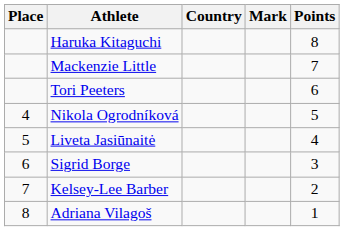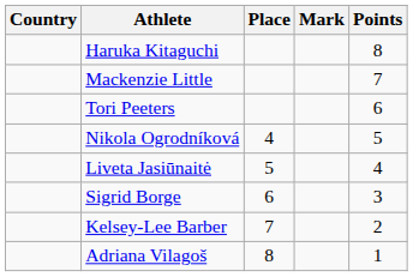 <table class="wikitable">
 <tr>
+<th>Country</th>
+<th>Athlete</th>
 <th>Place</th>
-<th>Athlete</th>
-<th>Country</th>
 <th>Mark</th>
 <th>Points</th>
 </tr>
 <tr>
+<td></td>
+<td><a href='#'>Haruka Kitaguchi</a></td>
 <td align=center></td>
-<td><a href='#'>Haruka Kitaguchi</a></td>
-<td></td>
 <td></td>
 <td align=center>8</td>
 </tr>
 <tr>
+<td></td>
+<td><a href='#'>Mackenzie Little</a></td>
 <td align=center></td>
-<td><a href='#'>Mackenzie Little</a></td>
-<td></td>
 <td></td>
 <td align=center>7</td>
 </tr>
 <tr>
+<td></td>
+<td><a href='#'>Tori Peeters</a></td>
 <td align=center></td>
-<td><a href='#'>Tori Peeters</a></td>
-<td></td>
 <td></td>
 <td align=center>6</td>
 </tr>
 <tr>
+<td></td>
+<td><a href='#'>Nikola Ogrodníková</a></td>
 <td align=center>4</td>
-<td><a href='#'>Nikola Ogrodníková</a></td>
-<td></td>
 <td></td>
 <td align=center>5</td>
 </tr>
 <tr>
+<td></td>
+<td><a href='#'>Liveta Jasiūnaitė</a></td>
 <td align=center>5</td>
-<td><a href='#'>Liveta Jasiūnaitė</a></td>
-<td></td>
 <td></td>
 <td align=center>4</td>
 </tr>
 <tr>
+<td></td>
+<td><a href='#'>Sigrid Borge</a></td>
 <td align=center>6</td>
-<td><a href='#'>Sigrid Borge</a></td>
-<td></td>
 <td></td>
 <td align=center>3</td>
 </tr>
 <tr>
+<td></td>
+<td><a href='#'>Kelsey-Lee Barber</a></td>
 <td align=center>7</td>
-<td><a href='#'>Kelsey-Lee Barber</a></td>
-<td></td>
 <td></td>
 <td align=center>2</td>
 </tr>
 <tr>
+<td></td>
+<td><a href='#'>Adriana Vilagoš</a></td>
 <td align=center>8</td>
-<td><a href='#'>Adriana Vilagoš</a></td>
-<td></td>
 <td></td>
 <td align=center>1</td>
 </tr>
 </table>
